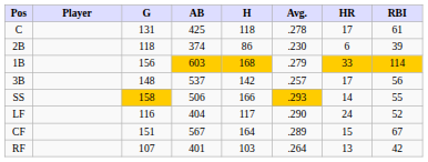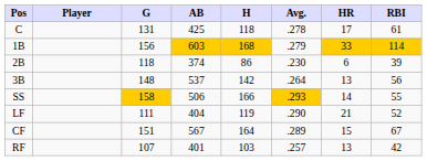 <table class="wikitable sortable">
 <tr>
 <th style="background:#ddf; width:5%;">Pos</th>
 <th style="background:#ddf; width:16%;">Player</th>
 <th style="background:#ddf; width:9%;">G</th>
 <th style="background:#ddf; width:9%;">AB</th>
 <th style="background:#ddf; width:9%;">H</th>
 <th style="background:#ddf; width:9%;">Avg.</th>
 <th style="background:#ddf; width:9%;">HR</th>
 <th style="background:#ddf; width:9%;">RBI</th>
 </tr>
 <tr style="text-align:center;">
 <td>C</td>
 <td></td>
 <td>131</td>
 <td>425</td>
 <td>118</td>
 <td>.278</td>
 <td>17</td>
 <td>61</td>
 </tr>
 <tr style="text-align:center;">
+<td>1B</td>
+<td></td>
+<td>156</td>
+<td style="background:#fc0;">603</td>
+<td style="background:#fc0;">168</td>
+<td>.279</td>
+<td style="background:#fc0;">33</td>
+<td style="background:#fc0;">114</td>
+</tr>
+<tr style="text-align:center;">
 <td>2B</td>
 <td></td>
 <td>118</td>
 <td>374</td>
 <td>86</td>
 <td>.230</td>
 <td>6</td>
 <td>39</td>
 </tr>
 <tr style="text-align:center;">
-<td>1B</td>
-<td></td>
-<td>156</td>
-<td style="background:#fc0;">603</td>
-<td style="background:#fc0;">168</td>
-<td>.279</td>
-<td style="background:#fc0;">33</td>
-<td style="background:#fc0;">114</td>
-</tr>
-<tr style="text-align:center;">
 <td>3B</td>
 <td></td>
 <td>148</td>
 <td>537</td>
 <td>142</td>
-<td>.257</td>
-<td>17</td>
+<td>.264</td>
+<td>13</td>
 <td>56</td>
 </tr>
 <tr style="text-align:center;">
 <td>SS</td>
 <td></td>
 <td style="background:#fc0;">158</td>
 <td>506</td>
 <td>166</td>
 <td style="background:#fc0;">.293</td>
 <td>14</td>
 <td>55</td>
 </tr>
 <tr style="text-align:center;">
 <td>LF</td>
 <td></td>
-<td>116</td>
+<td>111</td>
 <td>404</td>
-<td>117</td>
+<td>119</td>
 <td>.290</td>
-<td>24</td>
+<td>21</td>
 <td>52</td>
 </tr>
 <tr style="text-align:center;">
 <td>CF</td>
 <td></td>
 <td>151</td>
 <td>567</td>
 <td>164</td>
 <td>.289</td>
 <td>15</td>
 <td>67</td>
 </tr>
 <tr style="text-align:center;">
 <td>RF</td>
 <td></td>
 <td>107</td>
 <td>401</td>
 <td>103</td>
-<td>.264</td>
+<td>.257</td>
 <td>13</td>
 <td>42</td>
 </tr>
 </table>
